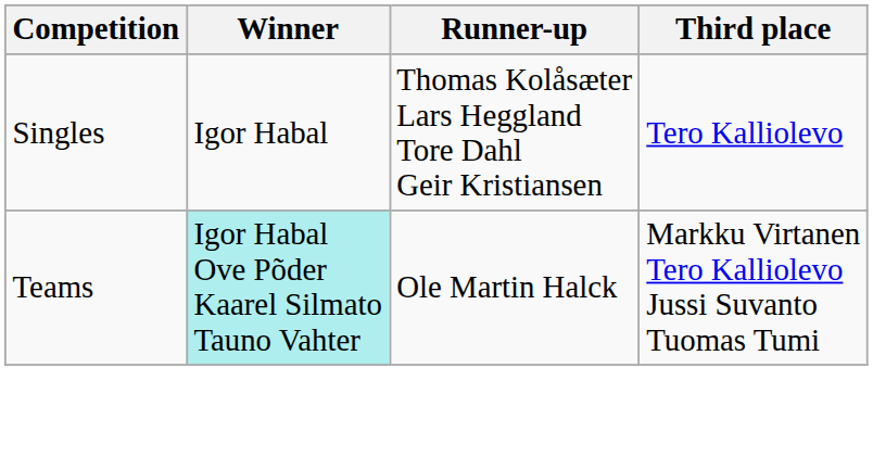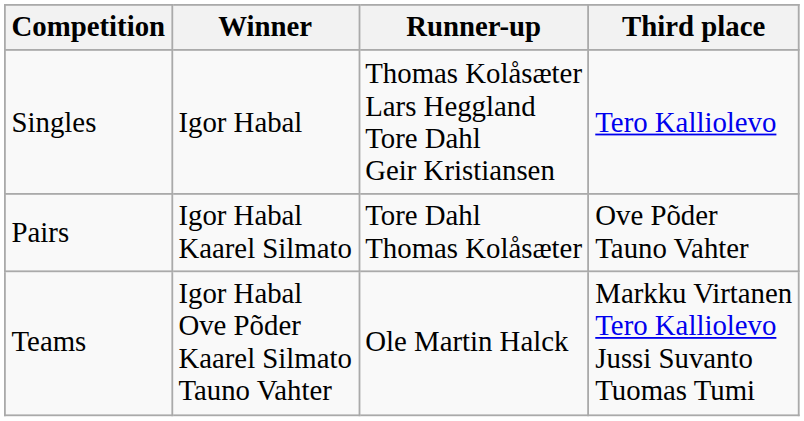 <table class="wikitable" style="text-align: left;">
 <tr>
 <th>Competition</th>
 <th>Winner</th>
 <th>Runner-up</th>
 <th>Third place</th>
 </tr>
 <tr>
 <td>Singles</td>
 <td> Igor Habal</td>
 <td> Thomas Kolåsæter<br> Lars Heggland<br> Tore Dahl<br> Geir Kristiansen</td>
 <td> <a href='#'>Tero Kalliolevo</a></td>
 </tr>
 <tr>
+<td>Pairs</td>
+<td> Igor Habal<br> Kaarel Silmato</td>
+<td> Tore Dahl<br> Thomas Kolåsæter</td>
+<td> Ove Põder<br> Tauno Vahter</td>
+</tr>
+<tr>
 <td>Teams</td>
-<td style="background: paleturquoise;"> Igor Habal<br> Ove Põder<br> Kaarel Silmato<br> Tauno Vahter</td>
+<td> Igor Habal<br> Ove Põder<br> Kaarel Silmato<br> Tauno Vahter</td>
 <td> Ole Martin Halck</td>
 <td> Markku Virtanen<br> <a href='#'>Tero Kalliolevo</a><br> Jussi Suvanto<br> Tuomas Tumi</td>
 </tr>
 </table>
